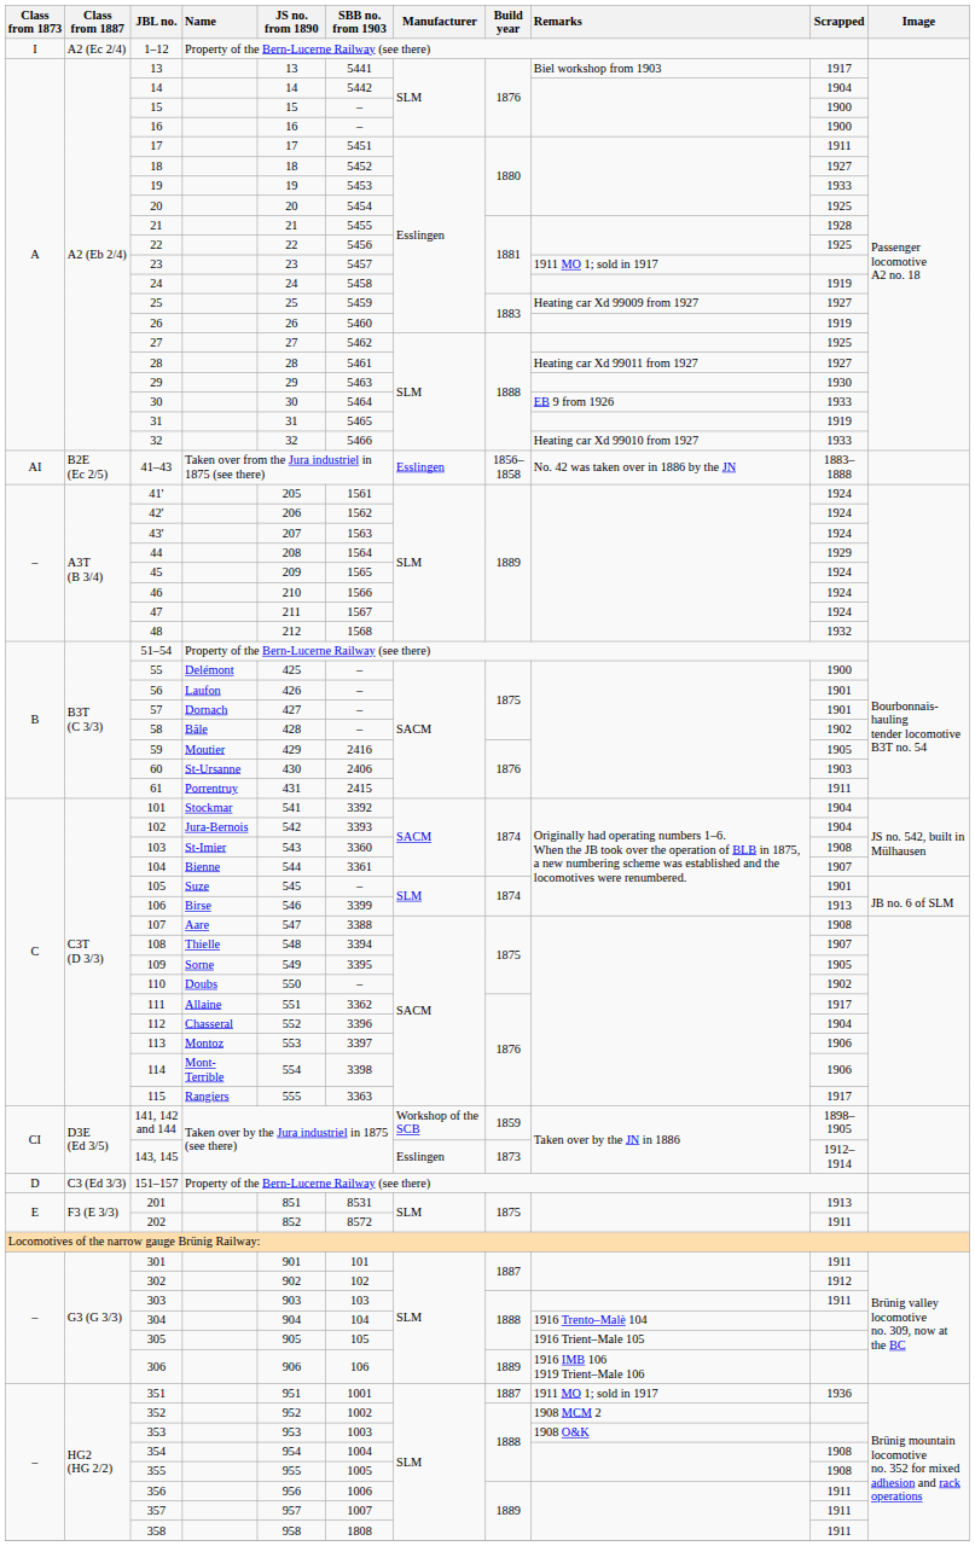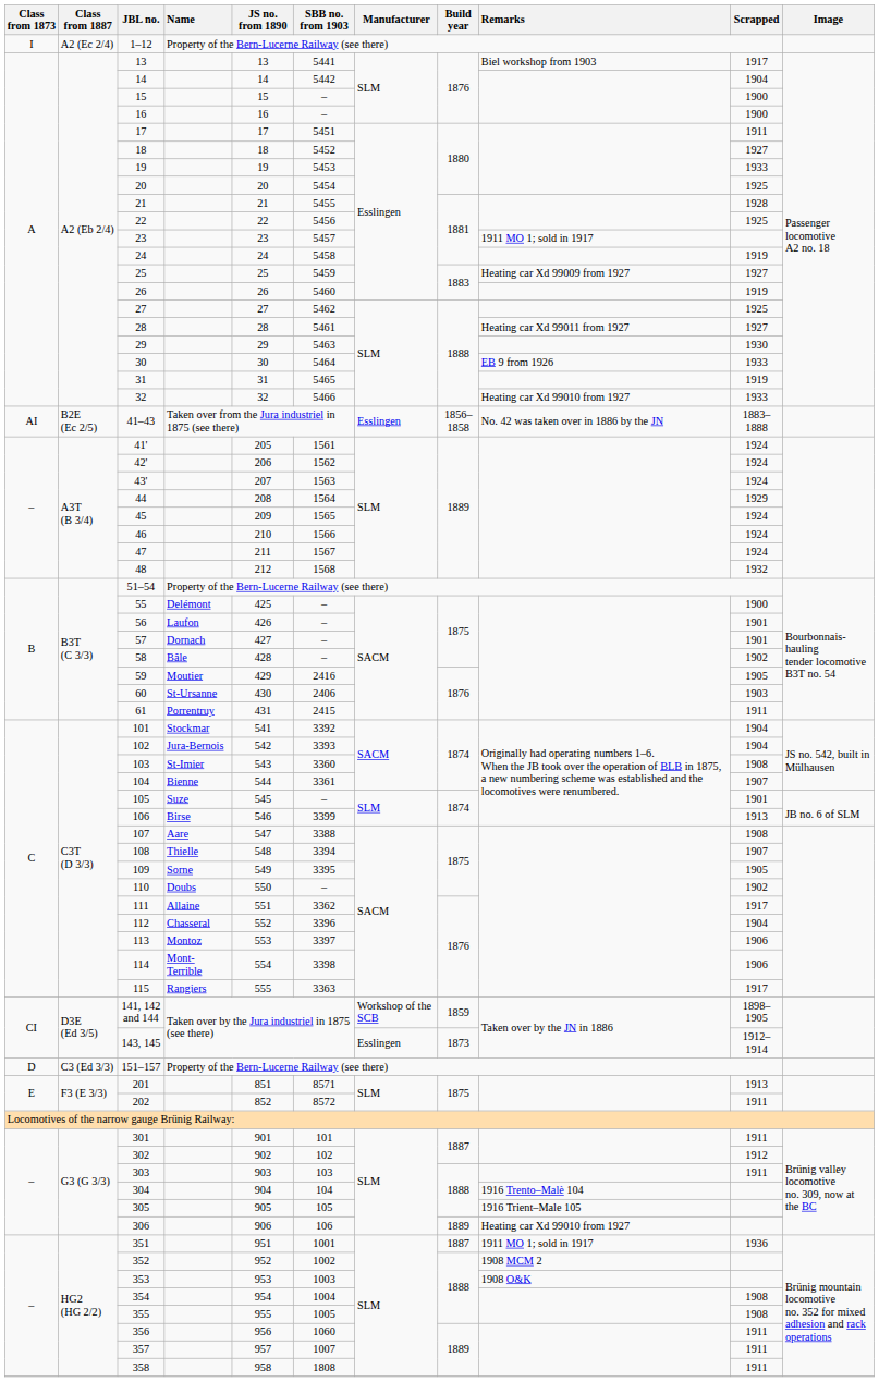 <table class="wikitable" style="text-align:center">
 <tr>
 <th>Class<br>from 1873</th>
 <th>Class<br>from 1887</th>
 <th>JBL no.</th>
 <th style="text-align:left">Name</th>
 <th>JS no.<br>from 1890</th>
 <th>SBB no.<br>from 1903</th>
 <th>Manufacturer</th>
 <th>Build year</th>
 <th style="text-align:left">Remarks</th>
 <th>Scrapped</th>
 <th>Image</th>
 </tr>
 <tr>
 <td>I</td>
 <td style="text-align:left">A2 (Ec 2/4)</td>
 <td>1–12</td>
 <td colspan="7" style="text-align:left">Property of the <a href='#'>Bern-Lucerne Railway</a> (see there)</td>
 <td></td>
 </tr>
 <tr>
 <td rowspan="20">A</td>
 <td rowspan="20" style="text-align:left">A2  (Eb 2/4)</td>
 <td>13</td>
 <td></td>
 <td>13</td>
 <td>5441</td>
 <td rowspan="4" style="text-align:left">SLM</td>
 <td rowspan="4">1876</td>
 <td style="text-align:left">Biel workshop from 1903</td>
 <td>1917</td>
 <td rowspan="20" style="text-align:left"><br>Passenger locomotive<br>A2 no. 18</td>
 </tr>
 <tr>
 <td>14</td>
 <td></td>
 <td>14</td>
 <td>5442</td>
 <td rowspan="3"></td>
 <td>1904</td>
 </tr>
 <tr>
 <td>15</td>
 <td></td>
 <td>15</td>
 <td>–</td>
 <td>1900</td>
 </tr>
 <tr>
 <td>16</td>
 <td></td>
 <td>16</td>
 <td>–</td>
 <td>1900</td>
 </tr>
 <tr>
 <td>17</td>
 <td></td>
 <td>17</td>
 <td>5451</td>
 <td rowspan="10" style="text-align:left">Esslingen</td>
 <td rowspan="4">1880</td>
 <td rowspan="4"></td>
 <td>1911</td>
 </tr>
 <tr>
 <td>18</td>
 <td></td>
 <td>18</td>
 <td>5452</td>
 <td>1927</td>
 </tr>
 <tr>
 <td>19</td>
 <td></td>
 <td>19</td>
 <td>5453</td>
 <td>1933</td>
 </tr>
 <tr>
 <td>20</td>
 <td></td>
 <td>20</td>
 <td>5454</td>
 <td>1925</td>
 </tr>
 <tr>
 <td>21</td>
 <td></td>
 <td>21</td>
 <td>5455</td>
 <td rowspan="4">1881</td>
 <td rowspan="2"></td>
 <td>1928</td>
 </tr>
 <tr>
 <td>22</td>
 <td></td>
 <td>22</td>
 <td>5456</td>
 <td>1925</td>
 </tr>
 <tr>
 <td>23</td>
 <td></td>
 <td>23</td>
 <td>5457</td>
 <td style="text-align:left">1911 <a href='#'>MO</a> 1; sold in 1917</td>
 <td></td>
 </tr>
 <tr>
 <td>24</td>
 <td></td>
 <td>24</td>
 <td>5458</td>
 <td></td>
 <td>1919</td>
 </tr>
 <tr>
 <td>25</td>
 <td></td>
 <td>25</td>
 <td>5459</td>
 <td rowspan="2">1883</td>
 <td style="text-align:left">Heating car Xd 99009 from 1927</td>
 <td>1927</td>
 </tr>
 <tr>
 <td>26</td>
 <td></td>
 <td>26</td>
 <td>5460</td>
 <td></td>
 <td>1919</td>
 </tr>
 <tr>
 <td>27</td>
 <td></td>
 <td>27</td>
 <td>5462</td>
 <td rowspan="6" style="text-align:left">SLM</td>
 <td rowspan="6">1888</td>
 <td></td>
 <td>1925</td>
 </tr>
 <tr>
 <td>28</td>
 <td></td>
 <td>28</td>
 <td>5461</td>
 <td style="text-align:left">Heating car Xd 99011 from 1927</td>
 <td>1927</td>
 </tr>
 <tr>
 <td>29</td>
 <td></td>
 <td>29</td>
 <td>5463</td>
 <td></td>
 <td>1930</td>
 </tr>
 <tr>
 <td>30</td>
 <td></td>
 <td>30</td>
 <td>5464</td>
 <td style="text-align:left"><a href='#'>EB</a> 9 from 1926</td>
 <td>1933</td>
 </tr>
 <tr>
 <td>31</td>
 <td></td>
 <td>31</td>
 <td>5465</td>
 <td></td>
 <td>1919</td>
 </tr>
 <tr>
 <td>32</td>
 <td></td>
 <td>32</td>
 <td>5466</td>
 <td style="text-align:left">Heating car Xd 99010 from 1927</td>
 <td>1933</td>
 </tr>
 <tr>
 <td>AI</td>
 <td style="text-align:left">B2E (Ec 2/5)</td>
 <td>41–43</td>
 <td colspan="3" style="text-align:left">Taken over from the <a href='#'>Jura industriel</a> in 1875 (see there)</td>
 <td style="text-align:left"><a href='#'>Esslingen</a></td>
 <td>1856–1858</td>
 <td style="text-align:left">No. 42 was taken over in 1886 by the <a href='#'>JN</a></td>
 <td>1883–1888</td>
 <td></td>
 </tr>
 <tr>
 <td rowspan="8">–</td>
 <td rowspan="8" style="text-align:left"><br>A3T (B 3/4)</td>
 <td>41'</td>
 <td></td>
 <td>205</td>
 <td>1561</td>
 <td rowspan="8" style="text-align:left">SLM</td>
 <td rowspan="8">1889</td>
 <td rowspan="8"></td>
 <td>1924</td>
 <td rowspan="8"></td>
 </tr>
 <tr>
 <td>42'</td>
 <td></td>
 <td>206</td>
 <td>1562</td>
 <td>1924</td>
 </tr>
 <tr>
 <td>43'</td>
 <td></td>
 <td>207</td>
 <td>1563</td>
 <td>1924</td>
 </tr>
 <tr>
 <td>44</td>
 <td></td>
 <td>208</td>
 <td>1564</td>
 <td>1929</td>
 </tr>
 <tr>
 <td>45</td>
 <td></td>
 <td>209</td>
 <td>1565</td>
 <td>1924</td>
 </tr>
 <tr>
 <td>46</td>
 <td></td>
 <td>210</td>
 <td>1566</td>
 <td>1924</td>
 </tr>
 <tr>
 <td>47</td>
 <td></td>
 <td>211</td>
 <td>1567</td>
 <td>1924</td>
 </tr>
 <tr>
 <td>48</td>
 <td></td>
 <td>212</td>
 <td>1568</td>
 <td>1932</td>
 </tr>
 <tr>
 <td rowspan="8">B</td>
 <td rowspan="8" style="text-align:left">B3T (C 3/3)</td>
 <td>51–54</td>
 <td colspan="7" style="text-align:left">Property of the <a href='#'>Bern-Lucerne Railway</a> (see there)</td>
 <td rowspan="8" style="text-align:left"><br>Bourbonnais-hauling<br>tender locomotive B3T no. 54</td>
 </tr>
 <tr>
 <td>55</td>
 <td style="text-align:left"><a href='#'>Delémont</a></td>
 <td>425</td>
 <td>–</td>
 <td rowspan="7" style="text-align:left">SACM</td>
 <td rowspan="4">1875</td>
 <td rowspan="7"></td>
 <td>1900</td>
 </tr>
 <tr>
 <td>56</td>
 <td style="text-align:left"><a href='#'>Laufon</a></td>
 <td>426</td>
 <td>–</td>
 <td>1901</td>
 </tr>
 <tr>
 <td>57</td>
 <td style="text-align:left"><a href='#'>Dornach</a></td>
 <td>427</td>
 <td>–</td>
 <td>1901</td>
 </tr>
 <tr>
 <td>58</td>
 <td style="text-align:left"><a href='#'>Bâle</a></td>
 <td>428</td>
 <td>–</td>
 <td>1902</td>
 </tr>
 <tr>
 <td>59</td>
 <td style="text-align:left"><a href='#'>Moutier</a></td>
 <td>429</td>
 <td>2416</td>
 <td rowspan="3">1876</td>
 <td>1905</td>
 </tr>
 <tr>
 <td>60</td>
 <td style="text-align:left"><a href='#'>St-Ursanne</a></td>
 <td>430</td>
 <td>2406</td>
 <td>1903</td>
 </tr>
 <tr>
 <td>61</td>
 <td style="text-align:left"><a href='#'>Porrentruy</a></td>
 <td>431</td>
 <td>2415</td>
 <td>1911</td>
 </tr>
 <tr>
 <td rowspan="15">C</td>
 <td rowspan="15" style="text-align:left">C3T (D 3/3)</td>
 <td>101</td>
 <td style="text-align:left"><a href='#'>Stockmar</a></td>
 <td>541</td>
 <td>3392</td>
 <td rowspan="4" style="text-align:left"><a href='#'>SACM</a></td>
 <td rowspan="4">1874</td>
 <td rowspan="6" style="text-align:left">Originally had operating numbers 1–6.<br>When the JB took over the operation of <a href='#'>BLB</a> in 1875, a new numbering scheme was established and the locomotives were renumbered.</td>
 <td>1904</td>
 <td rowspan="4" style="text-align:left"><br>JS no. 542, built in<br>Mülhausen</td>
 </tr>
 <tr>
 <td>102</td>
 <td style="text-align:left"><a href='#'>Jura-Bernois</a></td>
 <td>542</td>
 <td>3393</td>
 <td>1904</td>
 </tr>
 <tr>
 <td>103</td>
 <td style="text-align:left"><a href='#'>St-Imier</a></td>
 <td>543</td>
 <td>3360</td>
 <td>1908</td>
 </tr>
 <tr>
 <td>104</td>
 <td style="text-align:left"><a href='#'>Bienne</a></td>
 <td>544</td>
 <td>3361</td>
 <td>1907</td>
 </tr>
 <tr>
 <td>105</td>
 <td style="text-align:left"><a href='#'>Suze</a></td>
 <td>545</td>
 <td>–</td>
 <td rowspan="2" style="text-align:left"><a href='#'>SLM</a></td>
 <td rowspan="2">1874</td>
 <td>1901</td>
 <td rowspan="2" style="text-align:left"><br>JB no. 6 of SLM</td>
 </tr>
 <tr>
 <td>106</td>
 <td style="text-align:left"><a href='#'>Birse</a></td>
 <td>546</td>
 <td>3399</td>
 <td>1913</td>
 </tr>
 <tr>
 <td>107</td>
 <td style="text-align:left"><a href='#'>Aare</a></td>
 <td>547</td>
 <td>3388</td>
 <td rowspan="9" style="text-align:left">SACM</td>
 <td rowspan="4">1875</td>
 <td rowspan="9"></td>
 <td>1908</td>
 <td rowspan="9"></td>
 </tr>
 <tr>
 <td>108</td>
 <td style="text-align:left"><a href='#'>Thielle</a></td>
 <td>548</td>
 <td>3394</td>
 <td>1907</td>
 </tr>
 <tr>
 <td>109</td>
 <td style="text-align:left"><a href='#'>Sorne</a></td>
 <td>549</td>
 <td>3395</td>
 <td>1905</td>
 </tr>
 <tr>
 <td>110</td>
 <td style="text-align:left"><a href='#'>Doubs</a></td>
 <td>550</td>
 <td>–</td>
 <td>1902</td>
 </tr>
 <tr>
 <td>111</td>
 <td style="text-align:left"><a href='#'>Allaine</a></td>
 <td>551</td>
 <td>3362</td>
 <td rowspan="5">1876</td>
 <td>1917</td>
 </tr>
 <tr>
 <td>112</td>
 <td style="text-align:left"><a href='#'>Chasseral</a></td>
 <td>552</td>
 <td>3396</td>
 <td>1904</td>
 </tr>
 <tr>
 <td>113</td>
 <td style="text-align:left"><a href='#'>Montoz</a></td>
 <td>553</td>
 <td>3397</td>
 <td>1906</td>
 </tr>
 <tr>
 <td>114</td>
 <td style="text-align:left"><a href='#'>Mont-Terrible</a></td>
 <td>554</td>
 <td>3398</td>
 <td>1906</td>
 </tr>
 <tr>
 <td>115</td>
 <td style="text-align:left"><a href='#'>Rangiers</a></td>
 <td>555</td>
 <td>3363</td>
 <td>1917</td>
 </tr>
 <tr>
 <td rowspan="2">CI</td>
 <td rowspan="2" style="text-align:left">D3E (Ed 3/5)</td>
 <td>141, 142 and 144</td>
 <td rowspan="2" colspan="3" style="text-align:left">Taken over by the <a href='#'>Jura industriel</a> in 1875 (see there)</td>
 <td style="text-align:left">Workshop of the <a href='#'>SCB</a></td>
 <td>1859</td>
 <td rowspan="2" style="text-align:left">Taken over by the <a href='#'>JN</a> in 1886</td>
 <td>1898–1905</td>
 <td rowspan="2"></td>
 </tr>
 <tr>
 <td>143, 145</td>
 <td style="text-align:left">Esslingen</td>
 <td>1873</td>
 <td>1912–1914</td>
 </tr>
 <tr>
 <td>D</td>
 <td style="text-align:left">C3 (Ed 3/3)</td>
 <td>151–157</td>
 <td colspan="7" style="text-align:left">Property of the <a href='#'>Bern-Lucerne Railway</a> (see there)</td>
 <td></td>
 </tr>
 <tr>
 <td rowspan="2">E</td>
 <td rowspan="2" style="text-align:left">F3 (E 3/3)</td>
 <td>201</td>
 <td></td>
 <td>851</td>
-<td>8531</td>
+<td>8571</td>
 <td rowspan="2" style="text-align:left">SLM</td>
 <td rowspan="2">1875</td>
 <td rowspan="2"></td>
 <td>1913</td>
 <td rowspan="2"></td>
 </tr>
 <tr>
 <td>202</td>
 <td></td>
 <td>852</td>
 <td>8572</td>
 <td>1911</td>
 </tr>
 <tr style="text-align:left">
 <td colspan="11" style="background-color:#FFDEAD;">Locomotives of the narrow gauge Brünig Railway:</td>
 </tr>
 <tr>
 <td rowspan="6">–</td>
 <td rowspan="6" style="text-align:left">G3 (G 3/3)</td>
 <td>301</td>
 <td></td>
 <td>901</td>
 <td>101</td>
 <td rowspan="6" style="text-align:left">SLM</td>
 <td rowspan="2">1887</td>
 <td rowspan="2"></td>
 <td>1911</td>
 <td rowspan="6" style="text-align:left"><br>Brünig valley locomotive<br>no. 309, now at<br>the <a href='#'>BC</a></td>
 </tr>
 <tr>
 <td>302</td>
 <td></td>
 <td>902</td>
 <td>102</td>
 <td>1912</td>
 </tr>
 <tr>
 <td>303</td>
 <td></td>
 <td>903</td>
 <td>103</td>
 <td rowspan="3">1888</td>
 <td></td>
 <td>1911</td>
 </tr>
 <tr>
 <td>304</td>
 <td></td>
 <td>904</td>
 <td>104</td>
 <td style="text-align:left">1916 <a href='#'>Trento–Malè</a> 104</td>
 <td></td>
 </tr>
 <tr>
 <td>305</td>
 <td></td>
 <td>905</td>
 <td>105</td>
 <td style="text-align:left">1916 Trient–Male 105</td>
 <td></td>
 </tr>
 <tr>
 <td>306</td>
 <td></td>
 <td>906</td>
 <td>106</td>
 <td>1889</td>
-<td style="text-align:left">1916 <a href='#'>IMB</a> 106<br>1919 Trient–Male 106</td>
+<td style="text-align:left">Heating car Xd 99010 from 1927</td>
 <td></td>
 </tr>
 <tr>
 <td rowspan="8">–</td>
 <td rowspan="8" style="text-align:left">HG2 (HG 2/2)</td>
 <td>351</td>
 <td></td>
 <td>951</td>
 <td>1001</td>
 <td rowspan="8" style="text-align:left">SLM</td>
 <td>1887</td>
 <td style="text-align:left">1911 <a href='#'>MO</a> 1; sold in 1917</td>
 <td>1936</td>
 <td rowspan="8" style="text-align:left"><br>Brünig mountain locomotive<br>no. 352 for mixed<br><a href='#'>adhesion</a> and <a href='#'>rack<br>operations</a></td>
 </tr>
 <tr>
 <td>352</td>
 <td></td>
 <td>952</td>
 <td>1002</td>
 <td rowspan="4">1888</td>
 <td style="text-align:left">1908 <a href='#'>MCM</a> 2</td>
 <td></td>
 </tr>
 <tr>
 <td>353</td>
 <td></td>
 <td>953</td>
 <td>1003</td>
 <td style="text-align:left">1908 <a href='#'>O&K</a></td>
 <td></td>
 </tr>
 <tr>
 <td>354</td>
 <td></td>
 <td>954</td>
 <td>1004</td>
 <td rowspan="2"></td>
 <td>1908</td>
 </tr>
 <tr>
 <td>355</td>
 <td></td>
 <td>955</td>
 <td>1005</td>
 <td>1908</td>
 </tr>
 <tr>
 <td>356</td>
 <td></td>
 <td>956</td>
-<td>1006</td>
+<td>1060</td>
 <td rowspan="3">1889</td>
 <td rowspan="3"></td>
 <td>1911</td>
 </tr>
 <tr>
 <td>357</td>
 <td></td>
 <td>957</td>
 <td>1007</td>
 <td>1911</td>
 </tr>
 <tr>
 <td>358</td>
 <td></td>
 <td>958</td>
 <td>1808</td>
 <td>1911</td>
 </tr>
 <tr>
 </tr>
 </table>
